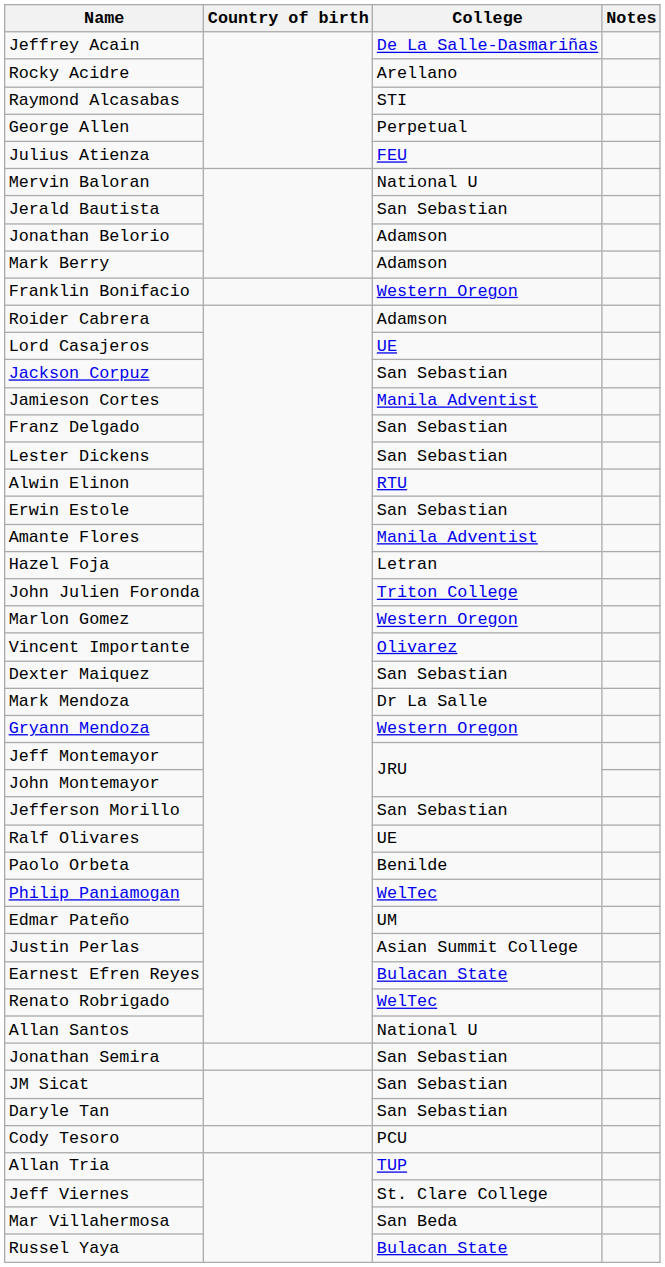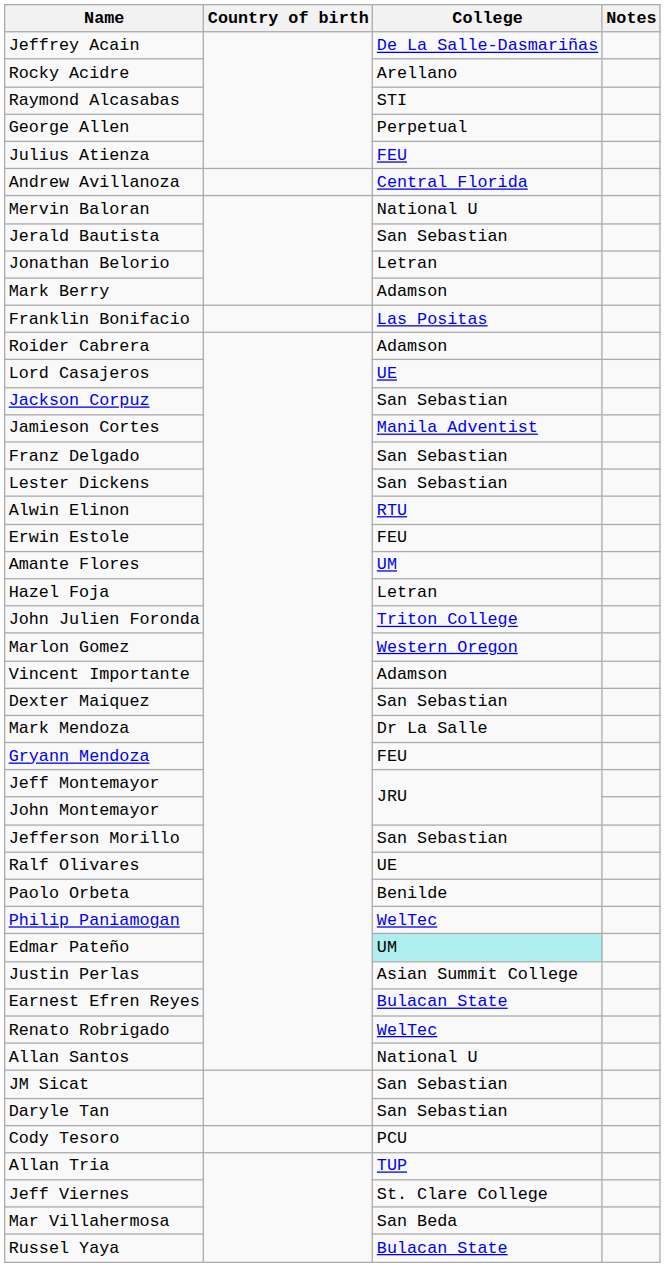 <table class=wikitable>
 <tr>
 <th>Name</th>
 <th>Country of birth</th>
 <th>College</th>
 <th>Notes</th>
 </tr>
 <tr>
 <td>Jeffrey Acain</td>
 <td rowspan="5"></td>
 <td><a href='#'>De La Salle-Dasmariñas</a></td>
 <td></td>
 </tr>
 <tr>
 <td>Rocky Acidre</td>
 <td>Arellano</td>
 <td></td>
 </tr>
 <tr>
 <td>Raymond Alcasabas</td>
 <td>STI</td>
 <td></td>
 </tr>
 <tr>
 <td>George Allen</td>
 <td>Perpetual</td>
 <td></td>
 </tr>
 <tr>
 <td>Julius Atienza</td>
 <td><a href='#'>FEU</a></td>
 <td></td>
 </tr>
 <tr>
+<td>Andrew Avillanoza</td>
+<td></td>
+<td><a href='#'>Central Florida</a></td>
+<td></td>
+</tr>
+<tr>
 <td>Mervin Baloran</td>
 <td rowspan="4"></td>
 <td>National U</td>
 <td></td>
 </tr>
 <tr>
 <td>Jerald Bautista</td>
 <td>San Sebastian</td>
 <td></td>
 </tr>
 <tr>
 <td>Jonathan Belorio</td>
-<td>Adamson</td>
+<td>Letran</td>
 <td></td>
 </tr>
 <tr>
 <td>Mark Berry</td>
 <td>Adamson</td>
 <td></td>
 </tr>
 <tr>
 <td>Franklin Bonifacio</td>
 <td></td>
-<td><a href='#'>Western Oregon</a></td>
+<td><a href='#'>Las Positas</a></td>
 <td></td>
 </tr>
 <tr>
 <td>Roider Cabrera</td>
 <td rowspan="27"></td>
 <td>Adamson</td>
 <td></td>
 </tr>
 <tr>
 <td>Lord Casajeros</td>
 <td><a href='#'>UE</a></td>
 <td></td>
 </tr>
 <tr>
 <td><a href='#'>Jackson Corpuz</a></td>
 <td>San Sebastian</td>
 <td></td>
 </tr>
 <tr>
 <td>Jamieson Cortes</td>
 <td><a href='#'>Manila Adventist</a></td>
 <td></td>
 </tr>
 <tr>
 <td>Franz Delgado</td>
 <td>San Sebastian</td>
 <td></td>
 </tr>
 <tr>
 <td>Lester Dickens</td>
 <td>San Sebastian</td>
 <td></td>
 </tr>
 <tr>
 <td>Alwin Elinon</td>
 <td><a href='#'>RTU</a></td>
 <td></td>
 </tr>
 <tr>
 <td>Erwin Estole</td>
-<td>San Sebastian</td>
+<td>FEU</td>
 <td></td>
 </tr>
 <tr>
 <td>Amante Flores</td>
-<td><a href='#'>Manila Adventist</a></td>
+<td><a href='#'>UM</a></td>
 <td></td>
 </tr>
 <tr>
 <td>Hazel Foja</td>
 <td>Letran</td>
 <td></td>
 </tr>
 <tr>
 <td>John Julien Foronda</td>
 <td><a href='#'>Triton College</a></td>
 <td></td>
 </tr>
 <tr>
 <td>Marlon Gomez</td>
 <td><a href='#'>Western Oregon</a></td>
 <td></td>
 </tr>
 <tr>
 <td>Vincent Importante</td>
-<td><a href='#'>Olivarez</a></td>
+<td>Adamson</td>
 <td></td>
 </tr>
 <tr>
 <td>Dexter Maiquez</td>
 <td>San Sebastian</td>
 <td></td>
 </tr>
 <tr>
 <td>Mark Mendoza</td>
 <td>Dr La Salle</td>
 <td></td>
 </tr>
 <tr>
 <td><a href='#'>Gryann Mendoza</a></td>
-<td><a href='#'>Western Oregon</a></td>
+<td>FEU</td>
 <td></td>
 </tr>
 <tr>
 <td>Jeff Montemayor</td>
 <td rowspan="2">JRU</td>
 <td></td>
 </tr>
 <tr>
 <td>John Montemayor</td>
 <td></td>
 </tr>
 <tr>
 <td>Jefferson Morillo</td>
 <td>San Sebastian</td>
 <td></td>
 </tr>
 <tr>
 <td>Ralf Olivares</td>
 <td>UE</td>
 <td></td>
 </tr>
 <tr>
 <td>Paolo Orbeta</td>
 <td>Benilde</td>
 <td></td>
 </tr>
 <tr>
 <td><a href='#'>Philip Paniamogan</a></td>
 <td> <a href='#'>WelTec</a></td>
 <td></td>
 </tr>
 <tr>
 <td>Edmar Pateño</td>
-<td>UM</td>
+<td style="background: paleturquoise;">UM</td>
 <td></td>
 </tr>
 <tr>
 <td>Justin Perlas</td>
 <td>Asian Summit College</td>
 <td></td>
 </tr>
 <tr>
 <td>Earnest Efren Reyes</td>
 <td><a href='#'>Bulacan State</a></td>
 <td></td>
 </tr>
 <tr>
 <td>Renato Robrigado</td>
 <td> <a href='#'>WelTec</a></td>
 <td></td>
 </tr>
 <tr>
 <td>Allan Santos</td>
 <td>National U</td>
-<td></td>
-</tr>
-<tr>
-<td>Jonathan Semira</td>
-<td></td>
-<td>San Sebastian</td>
 <td></td>
 </tr>
 <tr>
 <td>JM Sicat</td>
 <td rowspan="2"></td>
 <td>San Sebastian</td>
 <td></td>
 </tr>
 <tr>
 <td>Daryle Tan</td>
 <td>San Sebastian</td>
 <td></td>
 </tr>
 <tr>
 <td>Cody Tesoro</td>
 <td></td>
 <td>PCU</td>
 <td></td>
 </tr>
 <tr>
 <td>Allan Tria</td>
 <td rowspan="4"></td>
 <td><a href='#'>TUP</a></td>
 <td></td>
 </tr>
 <tr>
 <td>Jeff Viernes</td>
 <td>St. Clare College</td>
 <td></td>
 </tr>
 <tr>
 <td>Mar Villahermosa</td>
 <td>San Beda</td>
 <td></td>
 </tr>
 <tr>
 <td>Russel Yaya</td>
 <td><a href='#'>Bulacan State</a></td>
 <td></td>
 </tr>
 </table>
